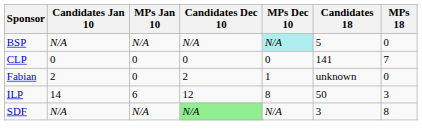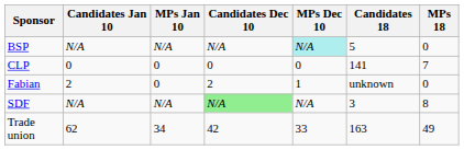 <table class="wikitable sortable">
 <tr>
 <th>Sponsor</th>
 <th>Candidates Jan 10</th>
 <th>MPs Jan 10</th>
 <th>Candidates Dec 10</th>
 <th>MPs Dec 10</th>
 <th>Candidates 18</th>
 <th>MPs 18</th>
 </tr>
 <tr>
 <td><a href='#'>BSP</a></td>
 <td><em>N/A</em></td>
 <td><em>N/A</em></td>
 <td><em>N/A</em></td>
 <td style="background: paleturquoise;"><em>N/A</em></td>
 <td>5</td>
 <td>0</td>
 </tr>
 <tr>
 <td><a href='#'>CLP</a></td>
 <td>0</td>
 <td>0</td>
 <td>0</td>
 <td>0</td>
 <td>141</td>
 <td>7</td>
 </tr>
 <tr>
 <td><a href='#'>Fabian</a></td>
 <td>2</td>
 <td>0</td>
 <td>2</td>
 <td>1</td>
 <td>unknown</td>
 <td>0</td>
 </tr>
 <tr>
-<td><a href='#'>ILP</a></td>
-<td>14</td>
-<td>6</td>
-<td>12</td>
-<td>8</td>
-<td>50</td>
-<td>3</td>
-</tr>
-<tr>
 <td><a href='#'>SDF</a></td>
 <td><em>N/A</em></td>
 <td><em>N/A</em></td>
 <td style="background: lightgreen;"><em>N/A</em></td>
 <td><em>N/A</em></td>
 <td>3</td>
 <td>8</td>
 </tr>
+<tr>
+<td>Trade union</td>
+<td>62</td>
+<td>34</td>
+<td>42</td>
+<td>33</td>
+<td>163</td>
+<td>49</td>
+</tr>
 </table>
